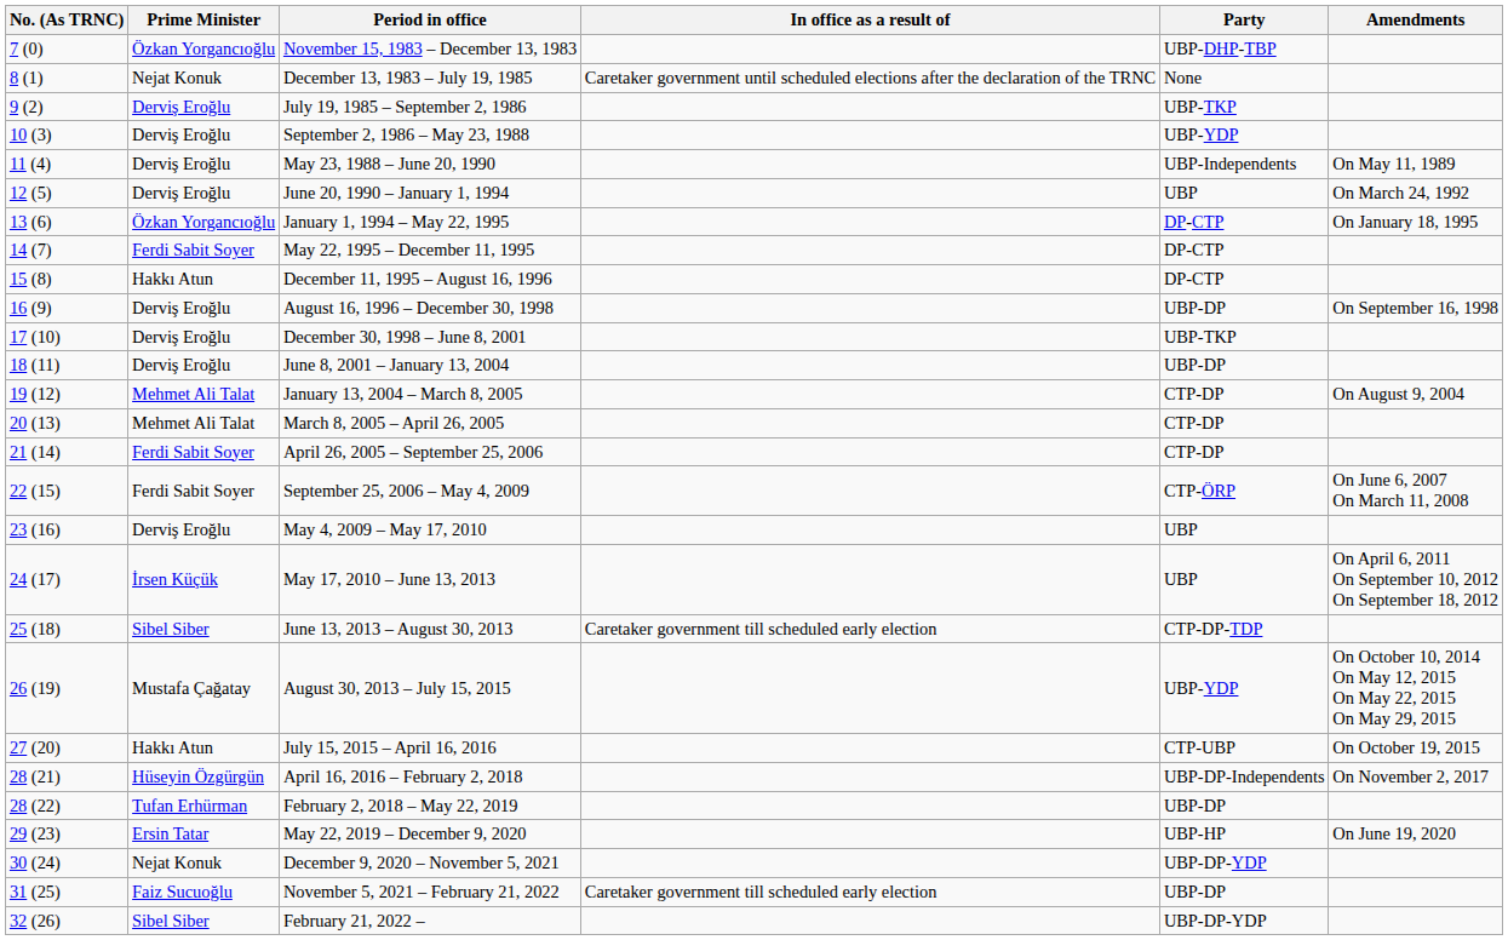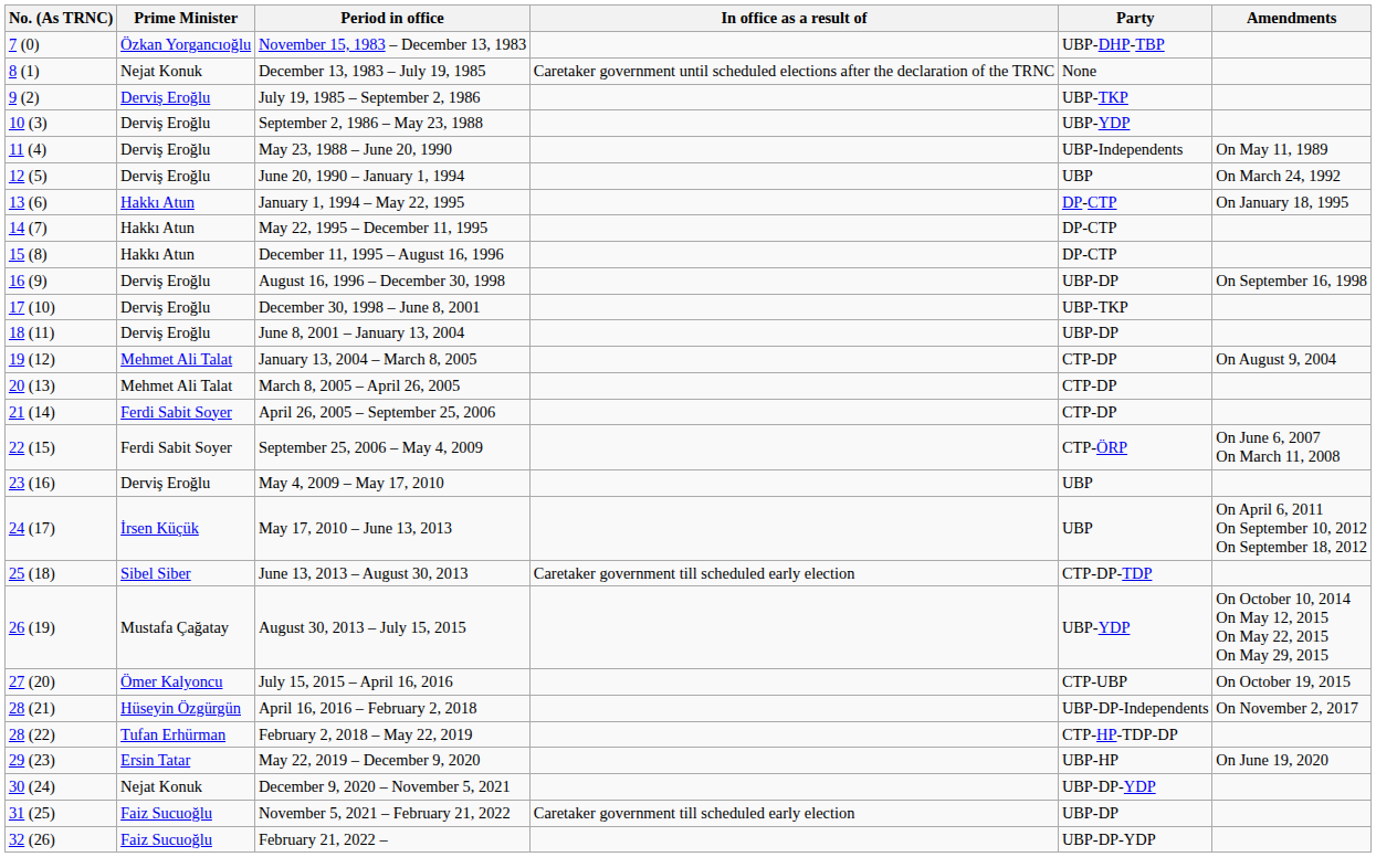 <table class="wikitable" style="font-size:90%;">
 <tr>
 <th>No. (As TRNC)</th>
 <th>Prime Minister</th>
 <th>Period in office</th>
 <th>In office as a result of</th>
 <th>Party</th>
 <th>Amendments</th>
 </tr>
 <tr>
 <td><a href='#'>7</a> (0)</td>
 <td><a href='#'>Özkan Yorgancıoğlu</a></td>
 <td><a href='#'>November 15, 1983</a> – December 13, 1983</td>
 <td></td>
 <td>UBP-<a href='#'>DHP</a>-<a href='#'>TBP</a></td>
 <td></td>
 </tr>
 <tr>
 <td><a href='#'>8</a> (1)</td>
 <td>Nejat Konuk</td>
 <td>December 13, 1983 – July 19, 1985</td>
 <td>Caretaker government until scheduled elections after the declaration of the TRNC</td>
 <td>None</td>
 <td></td>
 </tr>
 <tr>
 <td><a href='#'>9</a> (2)</td>
 <td><a href='#'>Derviş Eroğlu</a></td>
 <td>July 19, 1985 – September 2, 1986</td>
 <td></td>
 <td>UBP-<a href='#'>TKP</a></td>
 <td></td>
 </tr>
 <tr>
 <td><a href='#'>10</a> (3)</td>
 <td>Derviş Eroğlu</td>
 <td>September 2, 1986 – May 23, 1988</td>
 <td></td>
 <td>UBP-<a href='#'>YDP</a></td>
 <td></td>
 </tr>
 <tr>
 <td><a href='#'>11</a> (4)</td>
 <td>Derviş Eroğlu</td>
 <td>May 23, 1988 – June 20, 1990</td>
 <td></td>
 <td>UBP-Independents</td>
 <td>On May 11, 1989</td>
 </tr>
 <tr>
 <td><a href='#'>12</a> (5)</td>
 <td>Derviş Eroğlu</td>
 <td>June 20, 1990 – January 1, 1994</td>
 <td></td>
 <td>UBP</td>
 <td>On March 24, 1992</td>
 </tr>
 <tr>
 <td><a href='#'>13</a> (6)</td>
-<td><a href='#'>Özkan Yorgancıoğlu</a></td>
+<td><a href='#'>Hakkı Atun</a></td>
 <td>January 1, 1994 – May 22, 1995</td>
 <td></td>
 <td><a href='#'>DP</a>-<a href='#'>CTP</a></td>
 <td>On January 18, 1995</td>
 </tr>
 <tr>
 <td><a href='#'>14</a> (7)</td>
-<td><a href='#'>Ferdi Sabit Soyer</a></td>
+<td>Hakkı Atun</td>
 <td>May 22, 1995 – December 11, 1995</td>
 <td></td>
 <td>DP-CTP</td>
 <td></td>
 </tr>
 <tr>
 <td><a href='#'>15</a> (8)</td>
 <td>Hakkı Atun</td>
 <td>December 11, 1995 – August 16, 1996</td>
 <td></td>
 <td>DP-CTP</td>
 <td></td>
 </tr>
 <tr>
 <td><a href='#'>16</a> (9)</td>
 <td>Derviş Eroğlu</td>
 <td>August 16, 1996 – December 30, 1998</td>
 <td></td>
 <td>UBP-DP</td>
 <td>On September 16, 1998</td>
 </tr>
 <tr>
 <td><a href='#'>17</a> (10)</td>
 <td>Derviş Eroğlu</td>
 <td>December 30, 1998 – June 8, 2001</td>
 <td></td>
 <td>UBP-TKP</td>
 <td></td>
 </tr>
 <tr>
 <td><a href='#'>18</a> (11)</td>
 <td>Derviş Eroğlu</td>
 <td>June 8, 2001 – January 13, 2004</td>
 <td></td>
 <td>UBP-DP</td>
 <td></td>
 </tr>
 <tr>
 <td><a href='#'>19</a> (12)</td>
 <td><a href='#'>Mehmet Ali Talat</a></td>
 <td>January 13, 2004 – March 8, 2005</td>
 <td></td>
 <td>CTP-DP</td>
 <td>On August 9, 2004</td>
 </tr>
 <tr>
 <td><a href='#'>20</a> (13)</td>
 <td>Mehmet Ali Talat</td>
 <td>March 8, 2005 – April 26, 2005</td>
 <td></td>
 <td>CTP-DP</td>
 <td></td>
 </tr>
 <tr>
 <td><a href='#'>21</a> (14)</td>
 <td><a href='#'>Ferdi Sabit Soyer</a></td>
 <td>April 26, 2005 – September 25, 2006</td>
 <td></td>
 <td>CTP-DP</td>
 <td></td>
 </tr>
 <tr>
 <td><a href='#'>22</a> (15)</td>
 <td>Ferdi Sabit Soyer</td>
 <td>September 25, 2006 – May 4, 2009</td>
 <td></td>
 <td>CTP-<a href='#'>ÖRP</a></td>
 <td>On June 6, 2007<br>On March 11, 2008</td>
 </tr>
 <tr>
 <td><a href='#'>23</a> (16)</td>
 <td>Derviş Eroğlu</td>
 <td>May 4, 2009 – May 17, 2010</td>
 <td></td>
 <td>UBP</td>
 <td></td>
 </tr>
 <tr>
 <td><a href='#'>24</a> (17)</td>
 <td><a href='#'>İrsen Küçük</a></td>
 <td>May 17, 2010 – June 13, 2013</td>
 <td></td>
 <td>UBP</td>
 <td>On April 6, 2011<br>On September 10, 2012<br>On September 18, 2012</td>
 </tr>
 <tr>
 <td><a href='#'>25</a> (18)</td>
 <td><a href='#'>Sibel Siber</a></td>
 <td>June 13, 2013 – August 30, 2013</td>
 <td>Caretaker government till scheduled early election</td>
 <td>CTP-DP-<a href='#'>TDP</a></td>
 <td></td>
 </tr>
 <tr>
 <td><a href='#'>26</a> (19)</td>
 <td>Mustafa Çağatay</td>
 <td>August 30, 2013 – July 15, 2015</td>
 <td></td>
 <td>UBP-<a href='#'>YDP</a></td>
 <td>On October 10, 2014<br>On May 12, 2015<br>On May 22, 2015<br>On May 29, 2015</td>
 </tr>
 <tr>
 <td><a href='#'>27</a> (20)</td>
-<td>Hakkı Atun</td>
+<td><a href='#'>Ömer Kalyoncu</a></td>
 <td>July 15, 2015 – April 16, 2016</td>
 <td></td>
 <td>CTP-UBP</td>
 <td>On October 19, 2015</td>
 </tr>
 <tr>
 <td><a href='#'>28</a> (21)</td>
 <td><a href='#'>Hüseyin Özgürgün</a></td>
 <td>April 16, 2016 – February 2, 2018</td>
 <td></td>
 <td>UBP-DP-Independents</td>
 <td>On November 2, 2017</td>
 </tr>
 <tr>
 <td><a href='#'>28</a> (22)</td>
 <td><a href='#'>Tufan Erhürman</a></td>
 <td>February 2, 2018 – May 22, 2019</td>
 <td></td>
-<td>UBP-DP</td>
+<td>CTP-<a href='#'>HP</a>-TDP-DP</td>
 <td></td>
 </tr>
 <tr>
 <td><a href='#'>29</a> (23)</td>
 <td><a href='#'>Ersin Tatar</a></td>
 <td>May 22, 2019 – December 9, 2020</td>
 <td></td>
 <td>UBP-HP</td>
 <td>On June 19, 2020</td>
 </tr>
 <tr>
 <td><a href='#'>30</a> (24)</td>
 <td>Nejat Konuk</td>
 <td>December 9, 2020 – November 5, 2021</td>
 <td></td>
 <td>UBP-DP-<a href='#'>YDP</a></td>
 <td></td>
 </tr>
 <tr>
 <td><a href='#'>31</a> (25)</td>
 <td><a href='#'>Faiz Sucuoğlu</a></td>
 <td>November 5, 2021 – February 21, 2022</td>
 <td>Caretaker government till scheduled early election</td>
 <td>UBP-DP</td>
 <td></td>
 </tr>
 <tr>
 <td><a href='#'>32</a> (26)</td>
-<td><a href='#'>Sibel Siber</a></td>
+<td><a href='#'>Faiz Sucuoğlu</a></td>
 <td>February 21, 2022 –</td>
 <td></td>
 <td>UBP-DP-YDP</td>
 <td></td>
 </tr>
 <tr>
 </tr>
 </table>
